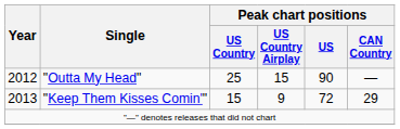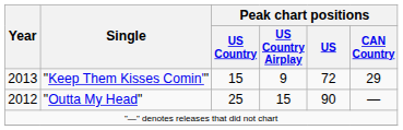 <table class="wikitable" style="text-align:center;">
 <tr>
 <th rowspan="2">Year</th>
 <th rowspan="2">Single</th>
 <th colspan="4">Peak chart positions</th>
 </tr>
 <tr style="font-size:smaller;">
 <th width="45"><a href='#'>US Country</a></th>
 <th width="45"><a href='#'>US Country Airplay</a></th>
 <th width="45"><a href='#'>US</a></th>
 <th width="45"><a href='#'>CAN Country</a></th>
 </tr>
 <tr>
+<td>2013</td>
+<td align="left">"<a href='#'>Keep Them Kisses Comin'</a>"</td>
+<td>15</td>
+<td>9</td>
+<td>72</td>
+<td>29</td>
+</tr>
+<tr>
 <td>2012</td>
 <td align="left">"<a href='#'>Outta My Head</a>"</td>
 <td>25</td>
 <td>15</td>
 <td>90</td>
 <td>—</td>
 </tr>
 <tr>
-<td>2013</td>
-<td align="left">"<a href='#'>Keep Them Kisses Comin'</a>"</td>
-<td>15</td>
-<td>9</td>
-<td>72</td>
-<td>29</td>
-</tr>
-<tr>
 <td colspan="6" style="font-size:8pt">"—" denotes releases that did not chart</td>
 </tr>
 <tr>
 </tr>
 </table>
